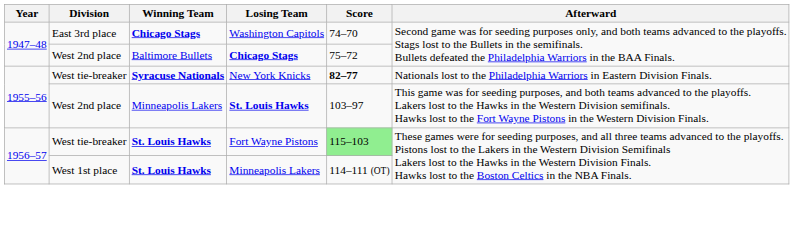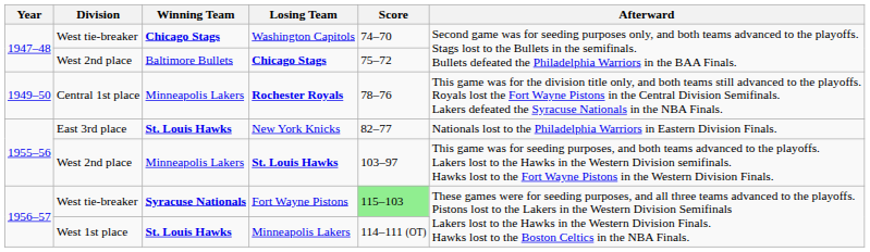 <table class="wikitable">
 <tr>
 <th>Year</th>
 <th>Division</th>
 <th>Winning Team</th>
 <th>Losing Team</th>
 <th>Score</th>
 <th>Afterward</th>
 </tr>
 <tr>
 <td rowspan=2><a href='#'>1947–48</a></td>
-<td>East 3rd place</td>
+<td>West tie-breaker</td>
 <td><strong><a href='#'>Chicago Stags</a></strong></td>
 <td><a href='#'>Washington Capitols</a></td>
 <td>74–70</td>
 <td rowspan=2>Second game was for seeding purposes only, and both teams advanced to the playoffs. <br>Stags lost to the Bullets in the semifinals. <br>Bullets defeated the <a href='#'>Philadelphia Warriors</a> in the BAA Finals.</td>
 </tr>
 <tr>
 <td>West 2nd place</td>
 <td><a href='#'>Baltimore Bullets</a></td>
 <td><strong><a href='#'>Chicago Stags</a></strong></td>
 <td>75–72</td>
 </tr>
 <tr>
+<td><a href='#'>1949–50</a></td>
+<td>Central 1st place</td>
+<td><a href='#'>Minneapolis Lakers</a></td>
+<td><strong><a href='#'>Rochester Royals</a></strong></td>
+<td>78–76</td>
+<td>This game was for the division title only, and both teams still advanced to the playoffs. <br>Royals lost the <a href='#'>Fort Wayne Pistons</a> in the Central Division Semifinals. <br>Lakers defeated the <a href='#'>Syracuse Nationals</a> in the NBA Finals.</td>
+</tr>
+<tr>
 <td rowspan=2><a href='#'>1955–56</a></td>
-<td>West tie-breaker</td>
-<td><strong><a href='#'>Syracuse Nationals</a></strong></td>
+<td>East 3rd place</td>
+<td><strong><a href='#'>St. Louis Hawks</a></strong></td>
 <td><a href='#'>New York Knicks</a></td>
-<td><strong>82–77</strong></td>
+<td>82–77</td>
 <td>Nationals lost to the <a href='#'>Philadelphia Warriors</a> in Eastern Division Finals.</td>
 </tr>
 <tr>
 <td>West 2nd place</td>
 <td><a href='#'>Minneapolis Lakers</a></td>
 <td><strong><a href='#'>St. Louis Hawks</a></strong></td>
 <td>103–97</td>
 <td>This game was for seeding purposes, and both teams advanced to the playoffs.<br>Lakers lost to the Hawks in the Western Division semifinals.<br>Hawks lost to the <a href='#'>Fort Wayne Pistons</a> in the Western Division Finals.</td>
 </tr>
 <tr>
 <td rowspan=2><a href='#'>1956–57</a></td>
 <td>West tie-breaker</td>
-<td><strong><a href='#'>St. Louis Hawks</a></strong></td>
+<td><strong><a href='#'>Syracuse Nationals</a></strong></td>
 <td><a href='#'>Fort Wayne Pistons</a></td>
 <td style="background: lightgreen;">115–103</td>
 <td rowspan=2>These games were for seeding purposes, and all three teams advanced to the playoffs.<br>Pistons lost to the Lakers in the Western Division Semifinals<br>Lakers lost to the Hawks in the Western Division Finals.<br>Hawks lost to the <a href='#'>Boston Celtics</a> in the NBA Finals.</td>
 </tr>
 <tr>
 <td>West 1st place</td>
 <td><strong><a href='#'>St. Louis Hawks</a></strong></td>
 <td><a href='#'>Minneapolis Lakers</a></td>
 <td>114–111 <small>(OT)</small></td>
 </tr>
 </table>
